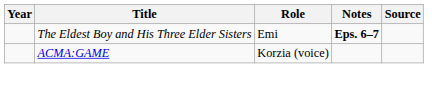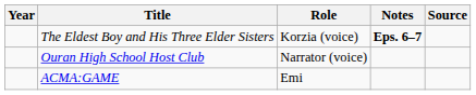 <table class="wikitable sortable plainrowheaders">
 <tr>
 <th>Year</th>
 <th>Title</th>
 <th>Role</th>
 <th class="unsortable">Notes</th>
 <th class="unsortable">Source</th>
 </tr>
 <tr>
 <td></td>
 <td><em>The Eldest Boy and His Three Elder Sisters</em></td>
-<td>Emi</td>
+<td>Korzia (voice)</td>
 <td><strong>Eps. 6–7</strong></td>
 <td></td>
 </tr>
 <tr>
 <td></td>
+<td><em><a href='#'>Ouran High School Host Club</a></em></td>
+<td>Narrator (voice)</td>
+<td></td>
+<td></td>
+</tr>
+<tr>
+<td></td>
 <td><em><a href='#'>ACMA:GAME</a></em></td>
-<td>Korzia (voice)</td>
+<td>Emi</td>
 <td></td>
 <td></td>
 </tr>
 </table>
